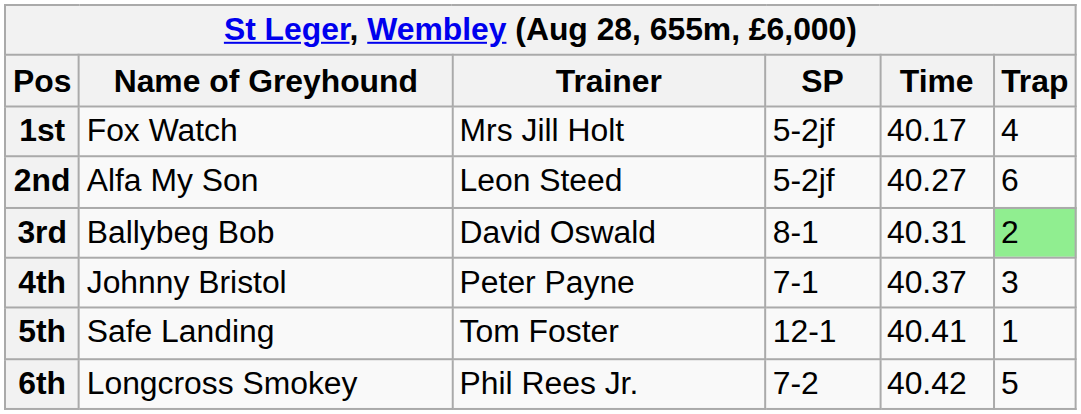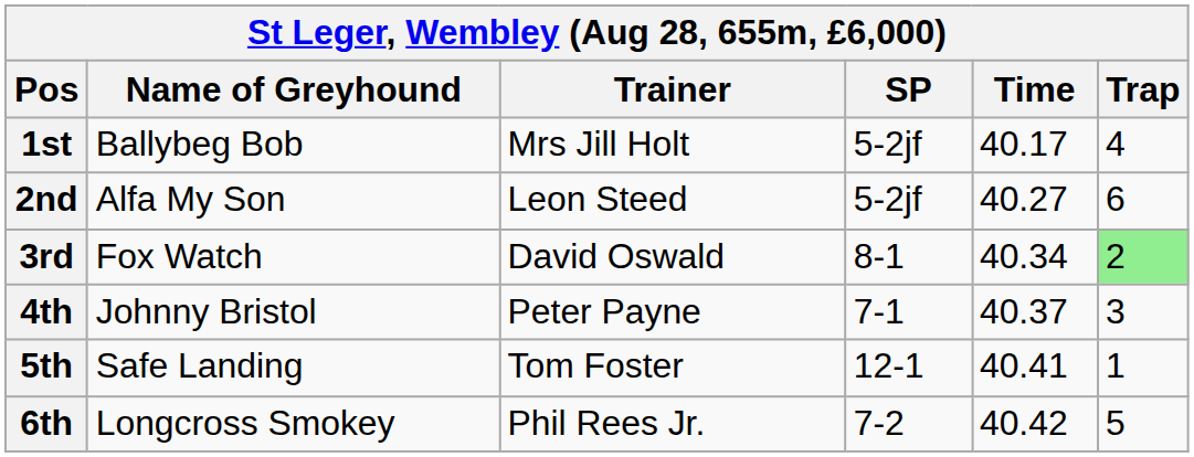 <table class="wikitable">
 <tr>
 <th colspan="6"><a href='#'>St Leger</a>, <a href='#'>Wembley</a> (Aug 28, 655m, £6,000)</th>
 </tr>
 <tr>
 <th width=30>Pos</th>
 <th width=180>Name of Greyhound</th>
 <th width=150>Trainer</th>
 <th width=50>SP</th>
 <th width=50>Time</th>
 <th width=30>Trap</th>
 </tr>
 <tr>
 <th>1st</th>
-<td>Fox Watch</td>
+<td>Ballybeg Bob</td>
 <td>Mrs Jill Holt</td>
 <td>5-2jf</td>
 <td>40.17</td>
 <td>4</td>
 </tr>
 <tr>
 <th>2nd</th>
 <td>Alfa My Son</td>
 <td>Leon Steed</td>
 <td>5-2jf</td>
 <td>40.27</td>
 <td>6</td>
 </tr>
 <tr>
 <th>3rd</th>
-<td>Ballybeg Bob</td>
+<td>Fox Watch</td>
 <td>David Oswald</td>
 <td>8-1</td>
-<td>40.31</td>
+<td>40.34</td>
 <td style="background: lightgreen;">2</td>
 </tr>
 <tr>
 <th>4th</th>
 <td>Johnny Bristol</td>
 <td>Peter Payne</td>
 <td>7-1</td>
 <td>40.37</td>
 <td>3</td>
 </tr>
 <tr>
 <th>5th</th>
 <td>Safe Landing</td>
 <td>Tom Foster</td>
 <td>12-1</td>
 <td>40.41</td>
 <td>1</td>
 </tr>
 <tr>
 <th>6th</th>
 <td>Longcross Smokey</td>
 <td>Phil Rees Jr.</td>
 <td>7-2</td>
 <td>40.42</td>
 <td>5</td>
 </tr>
 </table>
